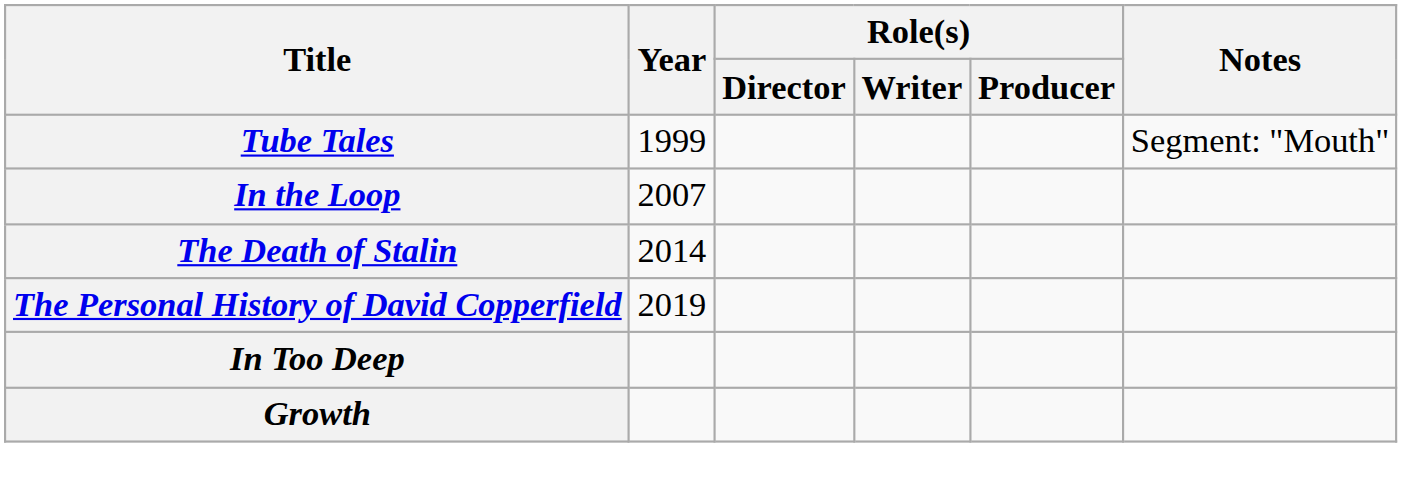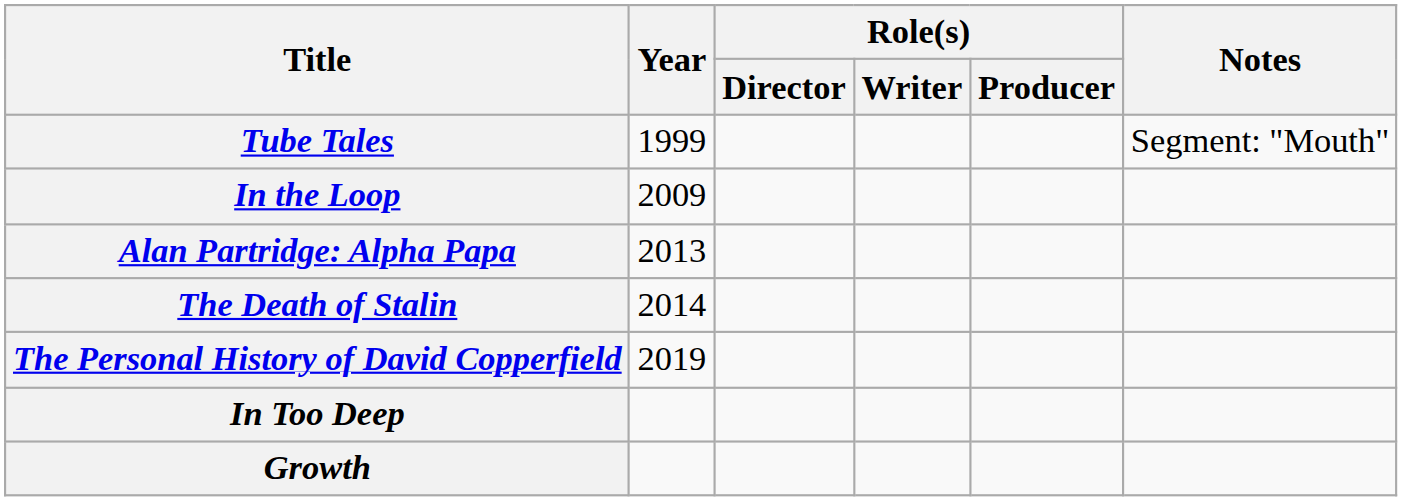 <table class="wikitable sortable plainrowheaders" style="margin-right: 0;">
 <tr>
 <th rowspan="2" scope="col">Title</th>
 <th rowspan="2" scope="col">Year</th>
 <th colspan="3" scope="col">Role(s)</th>
 <th rowspan="2" scope="col" class="unsortable">Notes</th>
 </tr>
 <tr>
 <th scope="col">Director</th>
 <th scope="col">Writer</th>
 <th scope="col">Producer</th>
 </tr>
 <tr>
 <th scope="row"><em><a href='#'>Tube Tales</a></em></th>
 <td>1999</td>
 <td></td>
 <td></td>
 <td></td>
 <td>Segment: "Mouth"</td>
 </tr>
 <tr>
 <th scope="row"><em><a href='#'>In the Loop</a></em></th>
-<td>2007</td>
+<td>2009</td>
+<td></td>
+<td></td>
+<td></td>
+<td></td>
+</tr>
+<tr>
+<th scope="row"><em><a href='#'>Alan Partridge: Alpha Papa</a></em></th>
+<td>2013</td>
 <td></td>
 <td></td>
 <td></td>
 <td></td>
 </tr>
 <tr>
 <th scope="row"><em><a href='#'>The Death of Stalin</a></em></th>
 <td>2014</td>
 <td></td>
 <td></td>
 <td></td>
 <td></td>
 </tr>
 <tr>
 <th scope="row"><em><a href='#'>The Personal History of David Copperfield</a></em></th>
 <td>2019</td>
 <td></td>
 <td></td>
 <td></td>
 <td></td>
 </tr>
 <tr>
 <th scope="row"><em>In Too Deep</em></th>
 <td></td>
 <td></td>
 <td></td>
 <td></td>
 <td></td>
 </tr>
 <tr>
 <th scope="row"><em>Growth</em></th>
 <td></td>
 <td></td>
 <td></td>
 <td></td>
 <td></td>
 </tr>
 </table>
